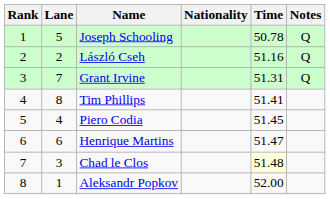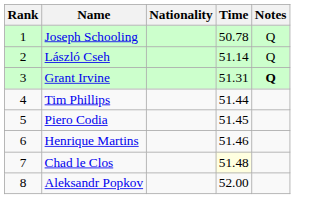 <table class="wikitable sortable" style="text-align:center">
 <tr>
 <th>Rank</th>
-<th>Lane</th>
 <th>Name</th>
 <th>Nationality</th>
 <th>Time</th>
 <th>Notes</th>
 </tr>
 <tr bgcolor=ccffcc>
 <td>1</td>
-<td>5</td>
 <td align=left><a href='#'>Joseph Schooling</a></td>
 <td align=left></td>
 <td>50.78</td>
 <td>Q</td>
 </tr>
 <tr bgcolor=ccffcc>
 <td>2</td>
-<td>2</td>
 <td align=left><a href='#'>László Cseh</a></td>
 <td align=left></td>
-<td>51.16</td>
+<td>51.14</td>
 <td>Q</td>
 </tr>
 <tr bgcolor=ccffcc>
 <td>3</td>
-<td>7</td>
 <td align=left><a href='#'>Grant Irvine</a></td>
 <td align=left></td>
 <td>51.31</td>
-<td>Q</td>
+<td><strong>Q</strong></td>
 </tr>
 <tr>
 <td>4</td>
-<td>8</td>
 <td align=left><a href='#'>Tim Phillips</a></td>
 <td align=left></td>
-<td>51.41</td>
+<td>51.44</td>
 <td></td>
 </tr>
 <tr>
 <td>5</td>
-<td>4</td>
 <td align=left><a href='#'>Piero Codia</a></td>
 <td align=left></td>
 <td>51.45</td>
 <td></td>
 </tr>
 <tr>
 <td>6</td>
-<td>6</td>
 <td align=left><a href='#'>Henrique Martins</a></td>
 <td align=left></td>
-<td>51.47</td>
+<td>51.46</td>
 <td></td>
 </tr>
 <tr>
 <td>7</td>
-<td>3</td>
 <td align=left><a href='#'>Chad le Clos</a></td>
 <td align=left></td>
 <td style="background: lightyellow;">51.48</td>
 <td></td>
 </tr>
 <tr>
 <td>8</td>
-<td>1</td>
 <td align=left><a href='#'>Aleksandr Popkov</a></td>
 <td align=left></td>
 <td>52.00</td>
 <td></td>
 </tr>
 </table>
